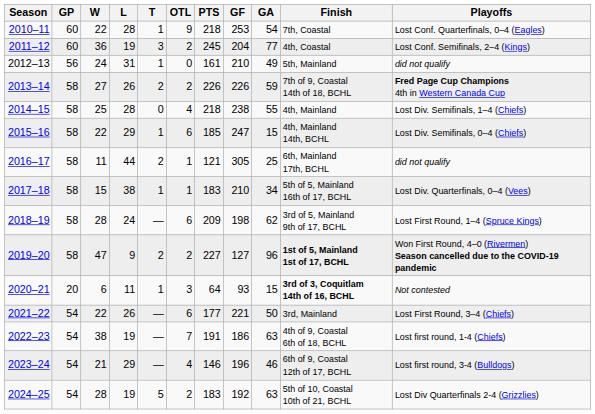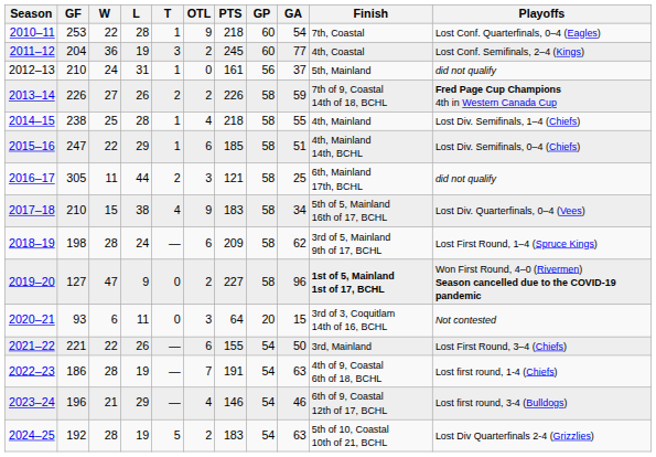 <table class="wikitable">
 <tr style="min-width:55em; font-weight:bold;text-align:right; background:#ddd;"|>
 <th style=width:4em>Season</th>
-<th style=width:2.2em><abbr>GP</abbr></th>
+<th style=width:2.2em><abbr>GF</abbr></th>
 <th style=width:2.2em><abbr>W</abbr></th>
 <th style=width:2.2em><abbr>L</abbr></th>
 <th style=width:2.2em><abbr>T</abbr></th>
 <th style=width:2.2em><abbr>OTL</abbr></th>
 <th style=width:2.2em><abbr>PTS</abbr></th>
-<th style=width:2.2em><abbr>GF</abbr></th>
+<th style=width:2.2em><abbr>GP</abbr></th>
 <th style=width:2.2em><abbr>GA</abbr></th>
 <th style=width:10em>Finish</th>
 <th style=width:18em>Playoffs</th>
 </tr>
 <tr align=right>
 <td><a href='#'>2010–11</a></td>
-<td>60</td>
+<td>253</td>
 <td>22</td>
 <td>28</td>
 <td>1</td>
 <td>9</td>
 <td>218</td>
-<td>253</td>
+<td>60</td>
 <td>54</td>
 <td align=left><small>7th, Coastal</small></td>
 <td align=left><small>Lost Conf. Quarterfinals, 0–4 (<a href='#'>Eagles</a>)</small></td>
 </tr>
 <tr style="background:#eee;" align=right>
 <td><a href='#'>2011–12</a></td>
-<td>60</td>
+<td>204</td>
 <td>36</td>
 <td>19</td>
 <td>3</td>
 <td>2</td>
 <td>245</td>
-<td>204</td>
+<td>60</td>
 <td>77</td>
 <td align=left><small>4th, Coastal</small></td>
 <td align=left><small>Lost Conf. Semifinals, 2–4 (<a href='#'>Kings</a>)</small></td>
 </tr>
 <tr align=right>
 <td>2012–13</td>
-<td>56</td>
+<td>210</td>
 <td>24</td>
 <td>31</td>
 <td>1</td>
 <td>0</td>
 <td>161</td>
-<td>210</td>
-<td>49</td>
+<td>56</td>
+<td>37</td>
 <td align=left><small>5th, Mainland</small></td>
 <td align=left><small><em>did not qualify</em></small></td>
 </tr>
 <tr style="background:#eee;" align=right>
 <td><a href='#'>2013–14</a></td>
-<td>58</td>
+<td>226</td>
 <td>27</td>
 <td>26</td>
 <td>2</td>
 <td>2</td>
 <td>226</td>
-<td>226</td>
+<td>58</td>
 <td>59</td>
 <td align=left><small>7th of 9, Coastal<br>14th of 18, BCHL</small></td>
 <td align=left><small><strong>Fred Page Cup Champions</strong><br>4th in <a href='#'>Western Canada Cup</a></small></td>
 </tr>
 <tr align=right>
 <td><a href='#'>2014–15</a></td>
-<td>58</td>
+<td>238</td>
 <td>25</td>
 <td>28</td>
-<td>0</td>
+<td>1</td>
 <td>4</td>
 <td>218</td>
-<td>238</td>
+<td>58</td>
 <td>55</td>
 <td align=left><small>4th, Mainland</small></td>
 <td align=left><small>Lost Div. Semifinals, 1–4 (<a href='#'>Chiefs</a>)</small></td>
 </tr>
 <tr style="background:#eee;" align=right>
 <td><a href='#'>2015–16</a></td>
-<td>58</td>
+<td>247</td>
 <td>22</td>
 <td>29</td>
 <td>1</td>
 <td>6</td>
 <td>185</td>
-<td>247</td>
-<td>15</td>
+<td>58</td>
+<td>51</td>
 <td align=left><small>4th, Mainland<br>14th, BCHL</small></td>
 <td align=left><small>Lost Div. Semifinals, 0–4 (<a href='#'>Chiefs</a>)</small></td>
 </tr>
 <tr align=right>
 <td><a href='#'>2016–17</a></td>
-<td>58</td>
+<td>305</td>
 <td>11</td>
 <td>44</td>
 <td>2</td>
-<td>1</td>
+<td>3</td>
 <td>121</td>
-<td>305</td>
+<td>58</td>
 <td>25</td>
 <td align=left><small>6th, Mainland <br>17th, BCHL</small></td>
 <td align=left><small><em>did not qualify</em></small></td>
 </tr>
 <tr style="background:#eee;" align=right>
 <td><a href='#'>2017–18</a></td>
-<td>58</td>
+<td>210</td>
 <td>15</td>
 <td>38</td>
-<td>1</td>
-<td>1</td>
+<td>4</td>
+<td>9</td>
 <td>183</td>
-<td>210</td>
+<td>58</td>
 <td>34</td>
 <td align=left><small>5th of 5, Mainland<br>16th of 17, BCHL</small></td>
 <td align=left><small>Lost Div. Quarterfinals, 0–4 (<a href='#'>Vees</a>)</small></td>
 </tr>
 <tr align=right>
 <td><a href='#'>2018–19</a></td>
-<td>58</td>
+<td>198</td>
 <td>28</td>
 <td>24</td>
 <td>—</td>
 <td>6</td>
 <td>209</td>
-<td>198</td>
+<td>58</td>
 <td>62</td>
 <td align=left><small>3rd of 5, Mainland<br>9th of 17, BCHL</small></td>
 <td align=left><small>Lost First Round, 1–4 (<a href='#'>Spruce Kings</a>)</small></td>
 </tr>
 <tr style="background:#eee;" align=right>
 <td><a href='#'>2019–20</a></td>
-<td>58</td>
+<td>127</td>
 <td>47</td>
 <td>9</td>
-<td>2</td>
+<td>0</td>
 <td>2</td>
 <td>227</td>
-<td>127</td>
+<td>58</td>
 <td>96</td>
 <td align=left><small><strong>1st of 5, Mainland</strong><br><strong>1st of 17, BCHL</strong></small></td>
 <td align=left><small>Won First Round, 4–0 (<a href='#'>Rivermen</a>)<br><strong>Season cancelled due to the COVID-19 pandemic</strong></small></td>
 </tr>
 <tr align=right>
 <td><a href='#'>2020–21</a></td>
-<td>20</td>
+<td>93</td>
 <td>6</td>
 <td>11</td>
-<td>1</td>
+<td>0</td>
 <td>3</td>
 <td>64</td>
-<td>93</td>
+<td>20</td>
 <td>15</td>
-<td align=left><strong><small>3rd of 3, Coquitlam<br>14th of 16, BCHL</small></strong></td>
+<td align=left><small>3rd of 3, Coquitlam<br>14th of 16, BCHL</small></td>
 <td align=left><small><em>Not contested</em></small></td>
 </tr>
 <tr style="background:#eee;" align=right>
 <td><a href='#'>2021–22</a></td>
-<td>54</td>
+<td>221</td>
 <td>22</td>
 <td>26</td>
 <td>—</td>
 <td>6</td>
-<td>177</td>
-<td>221</td>
+<td>155</td>
+<td>54</td>
 <td>50</td>
 <td align=left><small>3rd, Mainland</small></td>
 <td align=left><small>Lost First Round, 3–4 (<a href='#'>Chiefs</a>)</small></td>
 </tr>
 <tr align=right>
 <td><a href='#'>2022–23</a></td>
-<td>54</td>
-<td>38</td>
+<td>186</td>
+<td>28</td>
 <td>19</td>
 <td>—</td>
 <td>7</td>
 <td>191</td>
-<td>186</td>
+<td>54</td>
 <td>63</td>
 <td align=left><small>4th of 9, Coastal<br>6th of 18, BCHL</small></td>
 <td align=left><small>Lost first round, 1-4 (<a href='#'>Chiefs</a>)</small></td>
 </tr>
 <tr style="background:#eee;" align=right>
 <td><a href='#'>2023–24</a></td>
-<td>54</td>
+<td>196</td>
 <td>21</td>
 <td>29</td>
 <td>—</td>
 <td>4</td>
 <td>146</td>
-<td>196</td>
+<td>54</td>
 <td>46</td>
 <td align=left><small>6th of 9, Coastal<br>12th of 17, BCHL</small></td>
 <td align=left><small>Lost first round, 3-4 (<a href='#'>Bulldogs</a>)</small></td>
 </tr>
 <tr align=right>
 <td><a href='#'>2024–25</a></td>
-<td>54</td>
+<td>192</td>
 <td>28</td>
 <td>19</td>
 <td>5</td>
 <td>2</td>
 <td>183</td>
-<td>192</td>
+<td>54</td>
 <td>63</td>
 <td align=left><small>5th of 10, Coastal<br>10th of 21, BCHL</small></td>
 <td align=left><small>Lost Div Quarterfinals 2-4 (<a href='#'>Grizzlies</a>)</small></td>
 </tr>
 </table>
